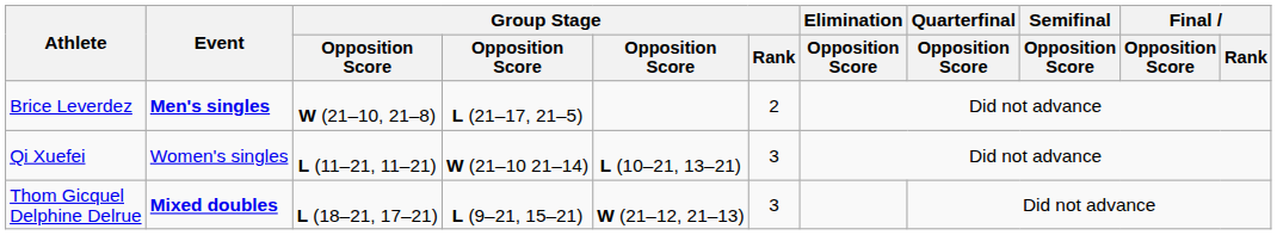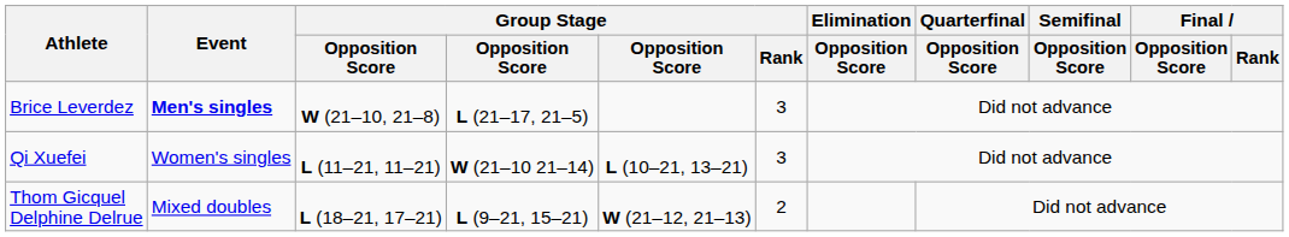 <table class="wikitable" style="font-size:90%">
 <tr>
 <th rowspan=2>Athlete</th>
 <th rowspan=2>Event</th>
 <th colspan=4>Group Stage</th>
 <th>Elimination</th>
 <th>Quarterfinal</th>
 <th>Semifinal</th>
 <th colspan=2>Final / </th>
 </tr>
 <tr style="font-size:95%">
 <th>Opposition<br>Score</th>
 <th>Opposition<br>Score</th>
 <th>Opposition<br>Score</th>
 <th>Rank</th>
 <th>Opposition<br>Score</th>
 <th>Opposition<br>Score</th>
 <th>Opposition<br>Score</th>
 <th>Opposition<br>Score</th>
 <th>Rank</th>
 </tr>
 <tr align=center>
 <td align=left><a href='#'>Brice Leverdez</a></td>
 <td align=left><strong><a href='#'>Men's singles</a></strong></td>
 <td><br><strong>W</strong> (21–10, 21–8)</td>
 <td><br><strong>L</strong> (21–17, 21–5)</td>
 <td></td>
-<td>2</td>
+<td>3</td>
 <td colspan=5>Did not advance</td>
 </tr>
 <tr align=center>
 <td align=left><a href='#'>Qi Xuefei</a></td>
 <td align=left><a href='#'>Women's singles</a></td>
 <td><br><strong>L</strong> (11–21, 11–21)</td>
 <td><br><strong>W</strong> (21–10 21–14)</td>
 <td><br><strong>L</strong> (10–21, 13–21)</td>
 <td>3</td>
 <td colspan=5>Did not advance</td>
 </tr>
 <tr align=center>
 <td align=left><a href='#'>Thom Gicquel</a><br><a href='#'>Delphine Delrue</a></td>
-<td align=left><strong><a href='#'>Mixed doubles</a></strong></td>
+<td align=left><a href='#'>Mixed doubles</a></td>
 <td><br><strong>L</strong> (18–21, 17–21)</td>
 <td><br><strong>L</strong> (9–21, 15–21)</td>
 <td><br><strong>W</strong> (21–12, 21–13)</td>
-<td>3</td>
+<td>2</td>
 <td></td>
 <td colspan=4>Did not advance</td>
 </tr>
 </table>
